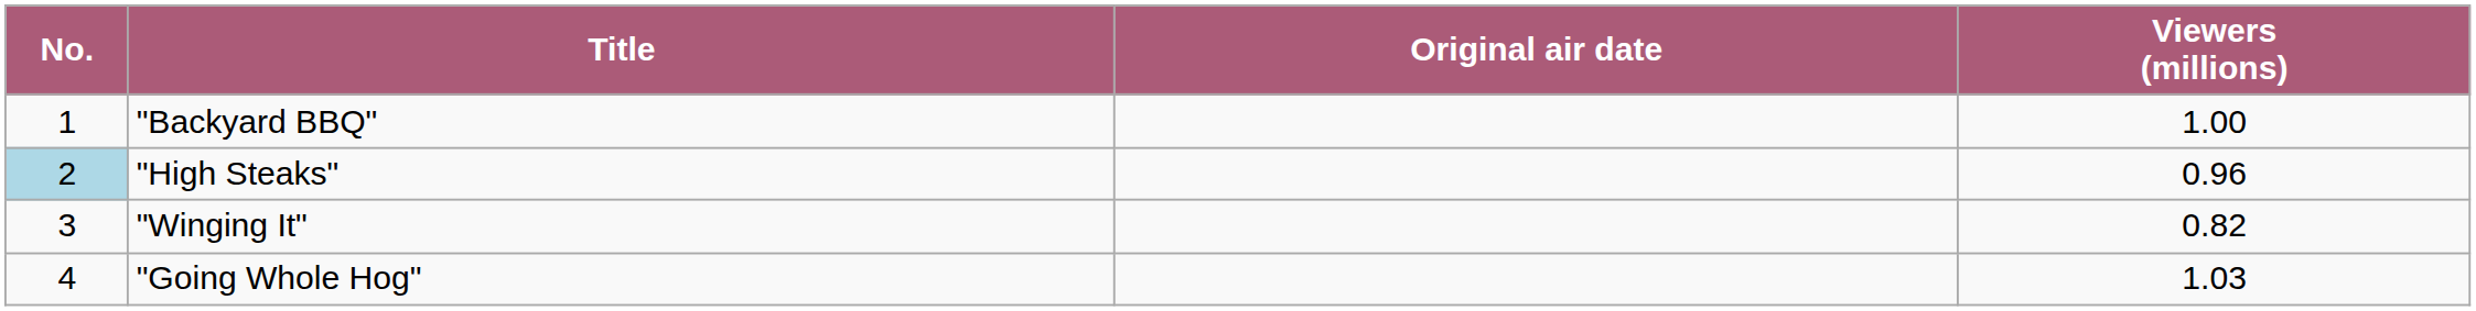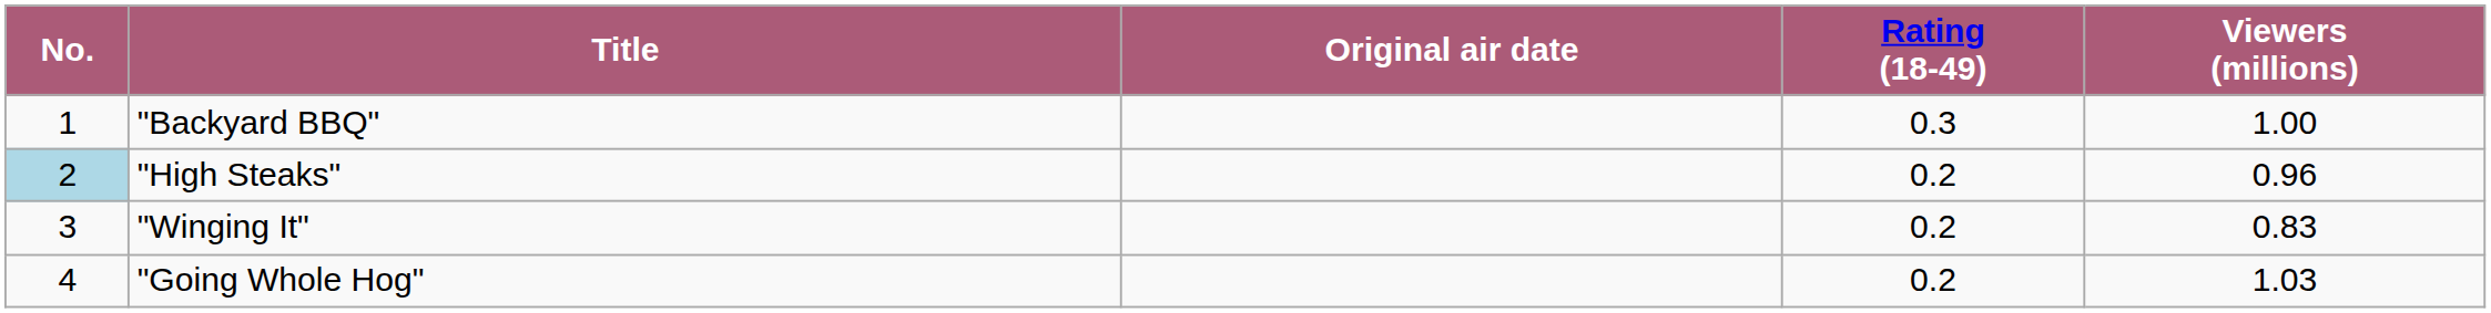 <table class="wikitable plainrowheaders" style="width:60%;">
 <tr>
 <th style="background-color: #ab5b78; color: #FFFFFF;" width=5%>No.</th>
 <th style="background-color: #ab5b78; color: #FFFFFF;" width=40%>Title</th>
 <th style="background-color: #ab5b78; color: #FFFFFF;">Original air date</th>
+<th style="background-color: #ab5b78; color: #FFFFFF;"><a href='#'>Rating</a><br>(18-49)</th>
 <th style="background-color: #ab5b78; color: #FFFFFF;">Viewers<br>(millions)</th>
 </tr>
 <tr>
 <td align=center>1</td>
 <td>"Backyard BBQ"</td>
 <td align=center></td>
+<td align=center>0.3</td>
 <td align=center>1.00</td>
 </tr>
 <tr>
 <td align=center style="background: lightblue;">2</td>
 <td>"High Steaks"</td>
 <td align=center></td>
+<td align=center>0.2</td>
 <td align=center>0.96</td>
 </tr>
 <tr>
 <td align=center>3</td>
 <td>"Winging It"</td>
 <td align=center></td>
-<td align=center>0.82</td>
+<td align=center>0.2</td>
+<td align=center>0.83</td>
 </tr>
 <tr>
 <td align=center>4</td>
 <td>"Going Whole Hog"</td>
 <td align=center></td>
+<td align=center>0.2</td>
 <td align=center>1.03</td>
 </tr>
 </table>
